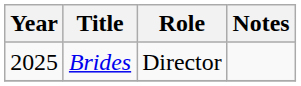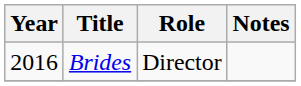 <table class="wikitable sortable">
 <tr>
 <th>Year</th>
 <th>Title</th>
 <th>Role</th>
 <th class="unsortable">Notes</th>
 </tr>
 <tr>
-<td>2025</td>
+<td>2016</td>
 <td><em><a href='#'>Brides</a></em></td>
 <td>Director</td>
 <td></td>
 </tr>
 <tr>
 </tr>
 </table>
